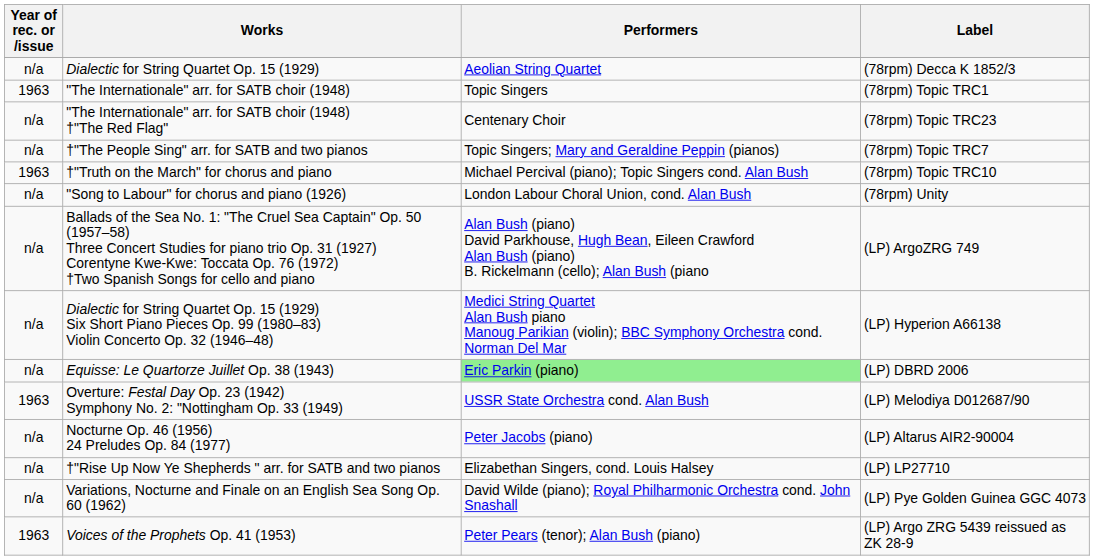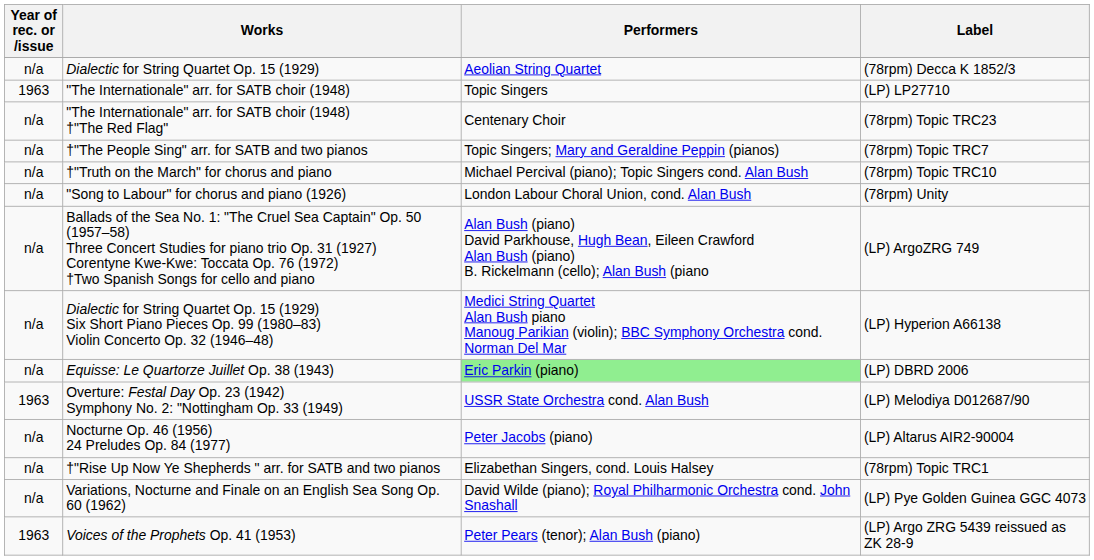 <table class="wikitable">
 <tr>
 <th width=60px>Year of rec. or /issue</th>
 <th width= 450px>Works</th>
 <th>Performers</th>
 <th>Label</th>
 </tr>
 <tr>
 </tr>
 <tr>
 <td align=center>n/a</td>
 <td><em>Dialectic</em> for String Quartet Op. 15 (1929)</td>
 <td><a href='#'>Aeolian String Quartet</a></td>
 <td>(78rpm) Decca K 1852/3</td>
 </tr>
 <tr>
 <td align=center>1963</td>
 <td>"The Internationale" arr. for SATB choir (1948)</td>
 <td>Topic Singers</td>
-<td>(78rpm) Topic TRC1</td>
+<td>(LP)  LP27710</td>
 </tr>
 <tr>
 <td align=center>n/a</td>
 <td>"The Internationale" arr. for SATB choir (1948)<br>†"The Red Flag"</td>
 <td>Centenary Choir</td>
 <td>(78rpm) Topic TRC23</td>
 </tr>
 <tr>
 <td align=center>n/a</td>
 <td>†"The People Sing" arr. for SATB and two pianos</td>
 <td>Topic Singers; <a href='#'>Mary and Geraldine Peppin</a> (pianos)</td>
 <td>(78rpm)  Topic TRC7</td>
 </tr>
 <tr>
-<td align=center>1963</td>
+<td align=center>n/a</td>
 <td>†"Truth on the March" for chorus  and   piano</td>
 <td>Michael Percival (piano); Topic Singers cond. <a href='#'>Alan Bush</a></td>
 <td>(78rpm)  Topic TRC10</td>
 </tr>
 <tr>
 <td align=center>n/a</td>
 <td>"Song to Labour" for chorus and piano (1926)</td>
 <td>London Labour Choral Union, cond. <a href='#'>Alan Bush</a></td>
 <td>(78rpm) Unity</td>
 </tr>
 <tr>
 <td align=center>n/a</td>
 <td>Ballads of the Sea  No. 1: "The Cruel Sea Captain" Op. 50 (1957–58)<br>Three Concert Studies for piano trio Op. 31 (1927)<br>Corentyne Kwe-Kwe: Toccata Op. 76 (1972)<br>†Two Spanish Songs for cello and piano</td>
 <td><a href='#'>Alan Bush</a> (piano)<br>David Parkhouse, <a href='#'>Hugh Bean</a>, Eileen Crawford  <br><a href='#'>Alan Bush</a> (piano)<br>B. Rickelmann (cello); <a href='#'>Alan Bush</a> (piano</td>
 <td>(LP) ArgoZRG 749</td>
 </tr>
 <tr>
 <td align=center>n/a</td>
 <td><em>Dialectic</em> for String Quartet Op. 15 (1929)<br>Six Short Piano Pieces Op. 99 (1980–83)<br>Violin Concerto Op. 32 (1946–48)</td>
 <td><a href='#'>Medici String Quartet</a><br><a href='#'>Alan Bush</a> piano<br><a href='#'>Manoug Parikian</a> (violin); <a href='#'>BBC Symphony Orchestra</a> cond. <a href='#'>Norman Del Mar</a></td>
 <td>(LP) Hyperion A66138</td>
 </tr>
 <tr>
 <td align=center>n/a</td>
 <td><em>Equisse: Le Quartorze Juillet</em> Op. 38 (1943)</td>
 <td style="background: lightgreen;"><a href='#'>Eric Parkin</a> (piano)</td>
 <td>(LP) DBRD 2006</td>
 </tr>
 <tr>
 <td align=center>1963</td>
 <td>Overture: <em>Festal Day</em> Op. 23 (1942)<br>Symphony No. 2: "Nottingham Op. 33 (1949)</td>
 <td><a href='#'>USSR State Orchestra</a> cond. <a href='#'>Alan Bush</a></td>
 <td>(LP) Melodiya D012687/90</td>
 </tr>
 <tr>
 <td align=center>n/a</td>
 <td>Nocturne Op. 46 (1956)<br>24 Preludes Op. 84 (1977)</td>
 <td><a href='#'>Peter Jacobs</a> (piano)</td>
 <td>(LP) Altarus AIR2-90004</td>
 </tr>
 <tr>
 <td align=center>n/a</td>
 <td>†"Rise Up Now Ye Shepherds " arr. for SATB and two pianos</td>
 <td>Elizabethan Singers, cond. Louis Halsey</td>
-<td>(LP)  LP27710</td>
+<td>(78rpm) Topic TRC1</td>
 </tr>
 <tr>
 <td align=center>n/a</td>
 <td>Variations, Nocturne and Finale on an English Sea Song Op. 60 (1962)</td>
 <td>David Wilde (piano); <a href='#'>Royal Philharmonic Orchestra</a> cond. <a href='#'>John Snashall</a></td>
 <td>(LP) Pye Golden Guinea GGC 4073</td>
 </tr>
 <tr>
 <td align=center>1963</td>
 <td><em>Voices of the Prophets</em> Op. 41 (1953)</td>
 <td><a href='#'>Peter Pears</a> (tenor); <a href='#'>Alan Bush</a> (piano)</td>
 <td>(LP) Argo ZRG 5439 reissued as ZK 28-9</td>
 </tr>
 </table>
